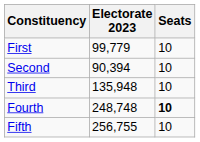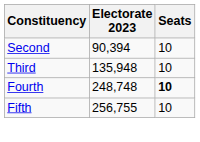 <table class="wikitable sortable" id="Kuwait">
 <tr>
 <th>Constituency</th>
 <th>Electorate<br>2023</th>
 <th>Seats</th>
-</tr>
-<tr>
-<td><a href='#'>First</a></td>
-<td>99,779</td>
-<td>10</td>
 </tr>
 <tr>
 <td><a href='#'>Second</a></td>
 <td>90,394</td>
 <td>10</td>
 </tr>
 <tr>
 <td><a href='#'>Third</a></td>
 <td>135,948</td>
 <td>10</td>
 </tr>
 <tr>
 <td><a href='#'>Fourth</a></td>
 <td>248,748</td>
 <td><strong>10</strong></td>
 </tr>
 <tr>
 <td><a href='#'>Fifth</a></td>
 <td>256,755</td>
 <td>10</td>
 </tr>
 </table>
